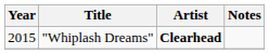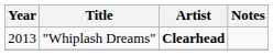 <table class="wikitable">
 <tr>
 <th>Year</th>
 <th>Title</th>
 <th>Artist</th>
 <th>Notes</th>
 </tr>
 <tr>
-<td>2015</td>
+<td>2013</td>
 <td>"Whiplash Dreams"</td>
 <td><strong>Clearhead</strong></td>
 <td></td>
 </tr>
 <tr>
 </tr>
 </table>
